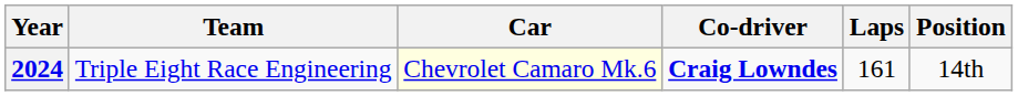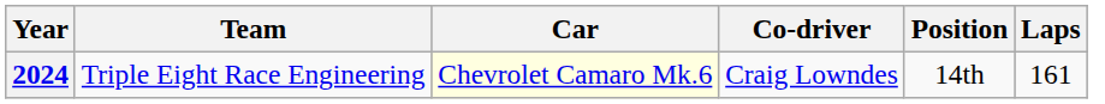 <table class="wikitable" style="font-size: 95%;">
 <tr>
 <th>Year</th>
 <th>Team</th>
 <th>Car</th>
 <th>Co-driver</th>
+<th>Position</th>
 <th>Laps</th>
-<th>Position</th>
 </tr>
 <tr>
 <th><a href='#'>2024</a></th>
 <td><a href='#'>Triple Eight Race Engineering</a></td>
 <td style="background: lightyellow;"><a href='#'>Chevrolet Camaro Mk.6</a></td>
-<td><strong> <a href='#'>Craig Lowndes</a></strong></td>
+<td> <a href='#'>Craig Lowndes</a></td>
+<td align="center">14th</td>
 <td align="center">161</td>
-<td align="center">14th</td>
 </tr>
 </table>
